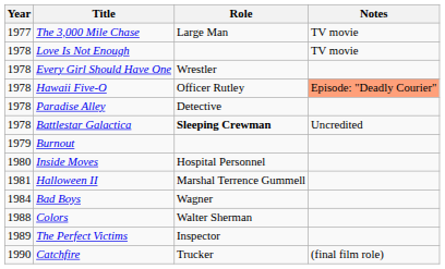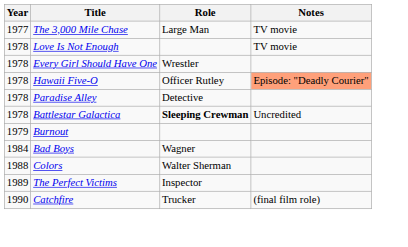 <table class="wikitable">
 <tr>
 <th>Year</th>
 <th>Title</th>
 <th>Role</th>
 <th>Notes</th>
 </tr>
 <tr>
 <td>1977</td>
 <td><em><a href='#'>The 3,000 Mile Chase</a></em></td>
 <td>Large Man</td>
 <td>TV movie</td>
 </tr>
 <tr>
 <td>1978</td>
 <td><em><a href='#'>Love Is Not Enough</a></em></td>
 <td></td>
 <td>TV movie</td>
 </tr>
 <tr>
 <td>1978</td>
 <td><em><a href='#'>Every Girl Should Have One</a></em></td>
 <td>Wrestler</td>
 <td></td>
 </tr>
 <tr>
 <td>1978</td>
 <td><em><a href='#'>Hawaii Five-O</a></em></td>
 <td>Officer Rutley</td>
 <td style="background: lightsalmon;">Episode: "Deadly Courier"</td>
 </tr>
 <tr>
 <td>1978</td>
 <td><em><a href='#'>Paradise Alley</a></em></td>
 <td>Detective</td>
 <td></td>
 </tr>
 <tr>
 <td>1978</td>
 <td><em><a href='#'>Battlestar Galactica</a></em></td>
 <td><strong>Sleeping Crewman</strong></td>
 <td>Uncredited</td>
 </tr>
 <tr>
 <td>1979</td>
 <td><em><a href='#'>Burnout</a></em></td>
 <td></td>
 <td></td>
 </tr>
 <tr>
-<td>1980</td>
-<td><em><a href='#'>Inside Moves</a></em></td>
-<td>Hospital Personnel</td>
-<td></td>
-</tr>
-<tr>
-<td>1981</td>
-<td><em><a href='#'>Halloween II</a></em></td>
-<td>Marshal Terrence Gummell</td>
-<td></td>
-</tr>
-<tr>
 <td>1984</td>
 <td><em><a href='#'>Bad Boys</a></em></td>
 <td>Wagner</td>
 <td></td>
 </tr>
 <tr>
 <td>1988</td>
 <td><em><a href='#'>Colors</a></em></td>
 <td>Walter Sherman</td>
 <td></td>
 </tr>
 <tr>
 <td>1989</td>
 <td><em><a href='#'>The Perfect Victims</a></em></td>
 <td>Inspector</td>
 <td></td>
 </tr>
 <tr>
 <td>1990</td>
 <td><em><a href='#'>Catchfire</a></em></td>
 <td>Trucker</td>
 <td>(final film role)</td>
 </tr>
 </table>
